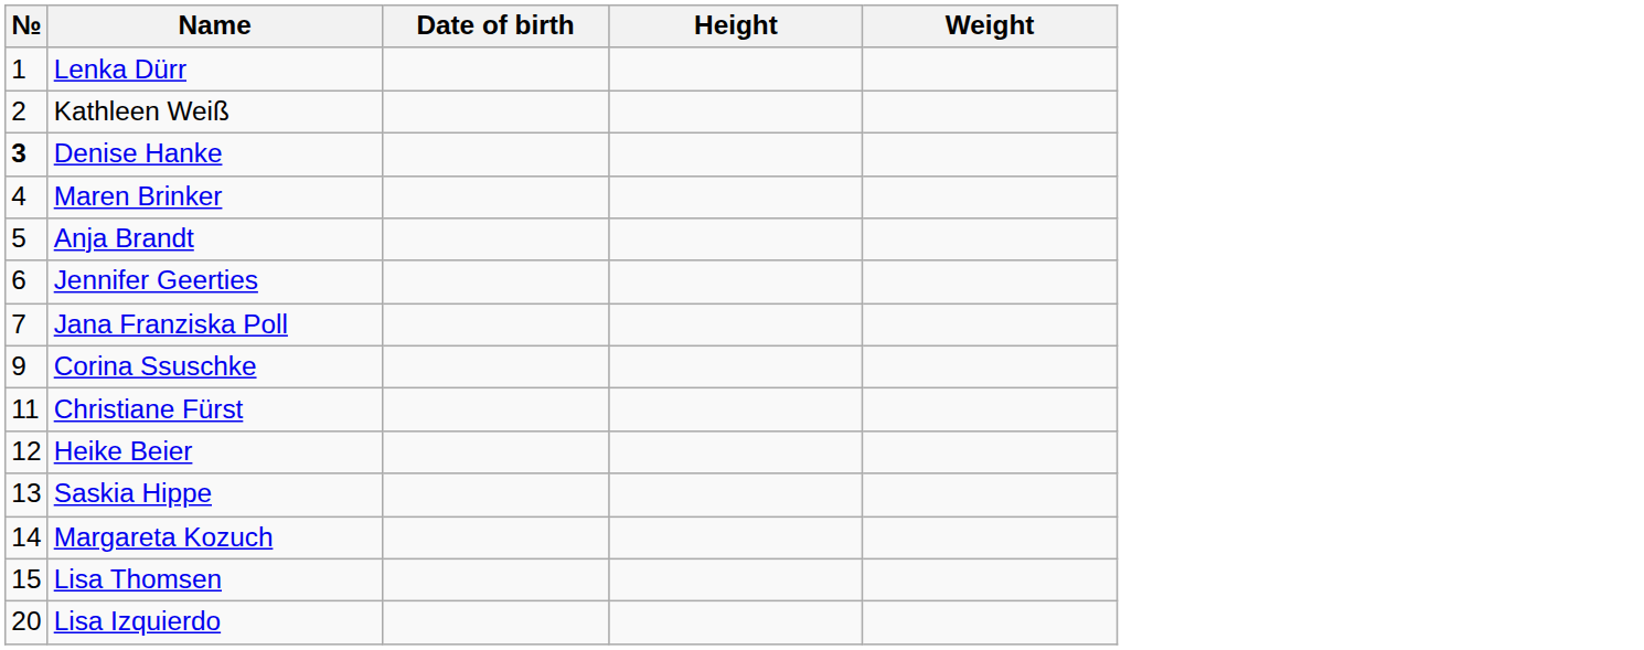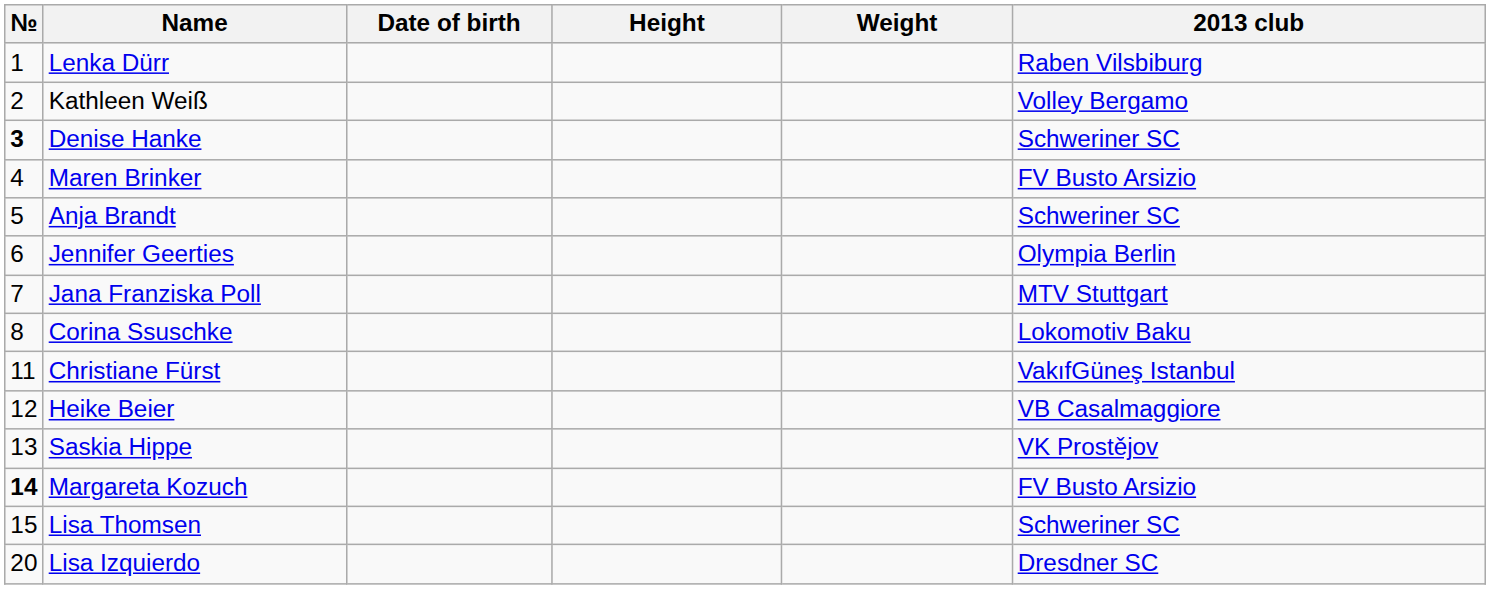 <table class=wikitable sortable style=font-size:100%; text-align:center;>
 <tr>
 <th>№</th>
 <th style=width:12em>Name</th>
 <th style=width:8em>Date of birth</th>
 <th style=width:9em>Height</th>
 <th style=width:9em>Weight</th>
+<th style=width:19em>2013 club</th>
 </tr>
 <tr>
 <td>1</td>
 <td><a href='#'>Lenka Dürr</a></td>
 <td></td>
 <td></td>
 <td></td>
+<td> <a href='#'>Raben Vilsbiburg</a></td>
 </tr>
 <tr>
 <td>2</td>
 <td>Kathleen Weiß</td>
 <td></td>
 <td></td>
 <td></td>
+<td> <a href='#'>Volley Bergamo</a></td>
 </tr>
 <tr>
 <td><strong>3</strong></td>
 <td><a href='#'>Denise Hanke</a></td>
 <td></td>
 <td></td>
 <td></td>
+<td> <a href='#'>Schweriner SC</a></td>
 </tr>
 <tr>
 <td>4</td>
 <td><a href='#'>Maren Brinker</a></td>
 <td></td>
 <td></td>
 <td></td>
+<td> <a href='#'>FV Busto Arsizio</a></td>
 </tr>
 <tr>
 <td>5</td>
 <td><a href='#'>Anja Brandt</a></td>
 <td></td>
 <td></td>
 <td></td>
+<td> <a href='#'>Schweriner SC</a></td>
 </tr>
 <tr>
 <td>6</td>
 <td><a href='#'>Jennifer Geerties</a></td>
 <td></td>
 <td></td>
 <td></td>
+<td> <a href='#'>Olympia Berlin</a></td>
 </tr>
 <tr>
 <td>7</td>
 <td><a href='#'>Jana Franziska Poll</a></td>
 <td></td>
 <td></td>
 <td></td>
+<td> <a href='#'>MTV Stuttgart</a></td>
 </tr>
 <tr>
-<td>9</td>
+<td>8</td>
 <td><a href='#'>Corina Ssuschke</a></td>
 <td></td>
 <td></td>
 <td></td>
+<td> <a href='#'>Lokomotiv Baku</a></td>
 </tr>
 <tr>
 <td>11</td>
 <td><a href='#'>Christiane Fürst</a></td>
 <td></td>
 <td></td>
 <td></td>
+<td> <a href='#'>VakıfGüneş Istanbul</a></td>
 </tr>
 <tr>
 <td>12</td>
 <td><a href='#'>Heike Beier</a></td>
 <td></td>
 <td></td>
 <td></td>
+<td> <a href='#'>VB Casalmaggiore</a></td>
 </tr>
 <tr>
 <td>13</td>
 <td><a href='#'>Saskia Hippe</a></td>
 <td></td>
 <td></td>
 <td></td>
+<td> <a href='#'>VK Prostějov</a></td>
 </tr>
 <tr>
-<td>14</td>
+<td><strong>14</strong></td>
 <td><a href='#'>Margareta Kozuch </a></td>
 <td></td>
 <td></td>
 <td></td>
+<td> <a href='#'>FV Busto Arsizio</a></td>
 </tr>
 <tr>
 <td>15</td>
 <td><a href='#'>Lisa Thomsen</a></td>
 <td></td>
 <td></td>
 <td></td>
+<td> <a href='#'>Schweriner SC</a></td>
 </tr>
 <tr>
 <td>20</td>
 <td><a href='#'>Lisa Izquierdo</a></td>
 <td></td>
 <td></td>
 <td></td>
+<td> <a href='#'>Dresdner SC</a></td>
 </tr>
 </table>
